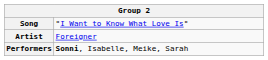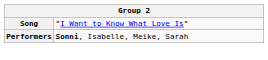 <table class="wikitable" style="font-size: 90%" width=400px>
 <tr>
 <th colspan=2>Group 2</th>
 </tr>
 <tr>
 <th width=10%>Song</th>
 <td>"<a href='#'>I Want to Know What Love Is</a>"</td>
 </tr>
 <tr>
-<th width=10%>Artist</th>
-<td><a href='#'>Foreigner</a></td>
-</tr>
-<tr>
 <th width=10%>Performers</th>
 <td><strong>Sonni</strong>, Isabelle, Meike, Sarah</td>
 </tr>
 </table>
